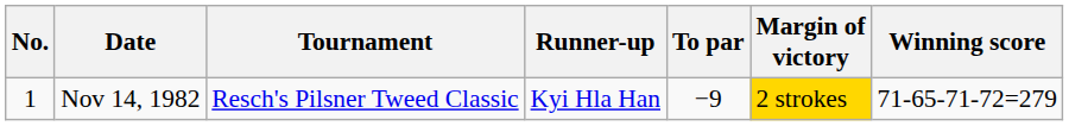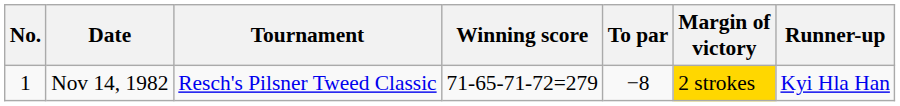 <table class="wikitable" style="font-size:95%;">
 <tr>
 <th>No.</th>
 <th>Date</th>
 <th>Tournament</th>
-<th>Runner-up</th>
+<th>Winning score</th>
 <th>To par</th>
 <th>Margin of<br>victory</th>
-<th>Winning score</th>
+<th>Runner-up</th>
 </tr>
 <tr>
 <td align=center>1</td>
 <td align=right>Nov 14, 1982</td>
 <td><a href='#'>Resch's Pilsner Tweed Classic</a></td>
+<td align=right>71-65-71-72=279</td>
+<td align=center>−8</td>
+<td style="background: gold;">2 strokes</td>
 <td> <a href='#'>Kyi Hla Han</a></td>
-<td align=center>−9</td>
-<td style="background: gold;">2 strokes</td>
-<td align=right>71-65-71-72=279</td>
 </tr>
 </table>
